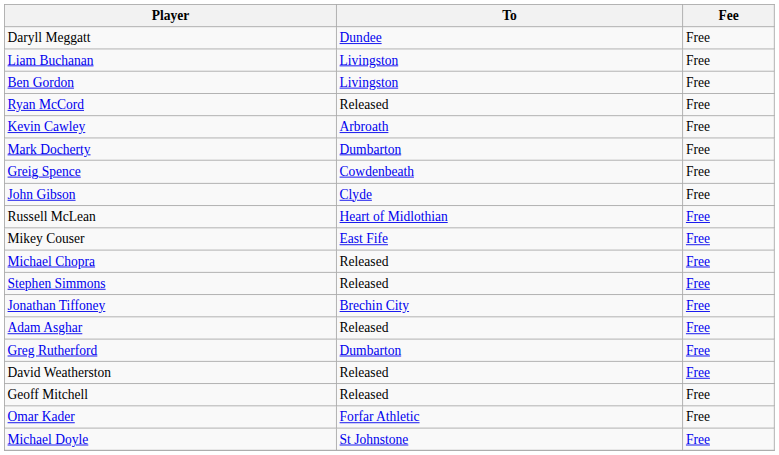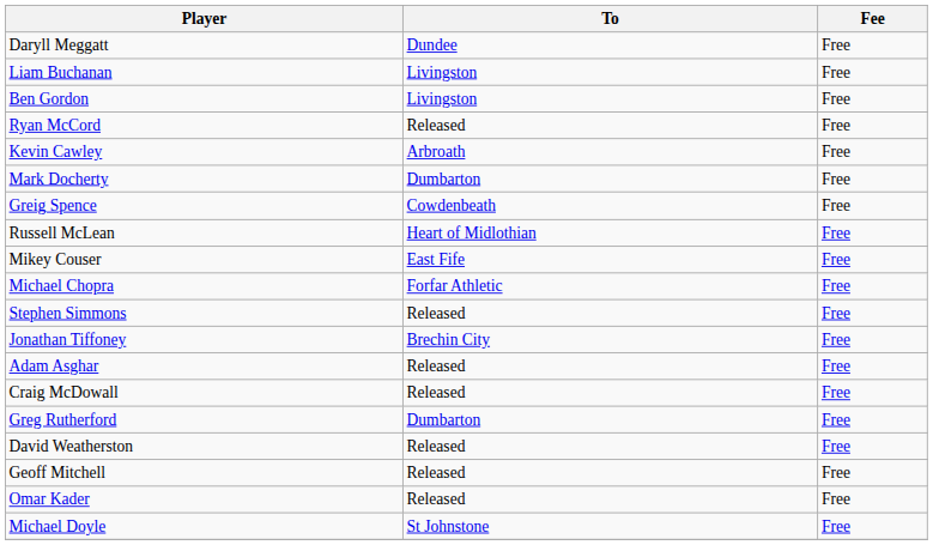 <table class="wikitable" style="text-align:center; font-size:95%;width:98%; text-align:left">
 <tr>
 <th>Player</th>
 <th>To</th>
 <th>Fee</th>
 </tr>
 <tr>
 <td> Daryll Meggatt</td>
 <td> <a href='#'>Dundee</a></td>
 <td>Free</td>
 </tr>
 <tr>
 <td> <a href='#'>Liam Buchanan</a></td>
 <td> <a href='#'>Livingston</a></td>
 <td>Free</td>
 </tr>
 <tr>
 <td> <a href='#'>Ben Gordon</a></td>
 <td> <a href='#'>Livingston</a></td>
 <td>Free</td>
 </tr>
 <tr>
 <td> <a href='#'>Ryan McCord</a></td>
 <td>Released</td>
 <td>Free</td>
 </tr>
 <tr>
 <td> <a href='#'>Kevin Cawley</a></td>
 <td> <a href='#'>Arbroath</a></td>
 <td>Free</td>
 </tr>
 <tr>
 <td> <a href='#'>Mark Docherty</a></td>
 <td> <a href='#'>Dumbarton</a></td>
 <td>Free</td>
 </tr>
 <tr>
 <td> <a href='#'>Greig Spence</a></td>
 <td> <a href='#'>Cowdenbeath</a></td>
 <td>Free</td>
 </tr>
 <tr>
-<td> <a href='#'>John Gibson</a></td>
-<td> <a href='#'>Clyde</a></td>
-<td>Free</td>
-</tr>
-<tr>
 <td> Russell McLean</td>
 <td> <a href='#'>Heart of Midlothian</a></td>
 <td><a href='#'>Free</a></td>
 </tr>
 <tr>
 <td> Mikey Couser</td>
 <td> <a href='#'>East Fife</a></td>
 <td><a href='#'>Free</a></td>
 </tr>
 <tr>
 <td> <a href='#'>Michael Chopra</a></td>
-<td>Released</td>
+<td> <a href='#'>Forfar Athletic</a></td>
 <td><a href='#'>Free</a></td>
 </tr>
 <tr>
 <td> <a href='#'>Stephen Simmons</a></td>
 <td>Released</td>
 <td><a href='#'>Free</a></td>
 </tr>
 <tr>
 <td> <a href='#'>Jonathan Tiffoney</a></td>
 <td> <a href='#'>Brechin City</a></td>
 <td><a href='#'>Free</a></td>
 </tr>
 <tr>
 <td> <a href='#'>Adam Asghar</a></td>
+<td>Released</td>
+<td><a href='#'>Free</a></td>
+</tr>
+<tr>
+<td> Craig McDowall</td>
 <td>Released</td>
 <td><a href='#'>Free</a></td>
 </tr>
 <tr>
 <td> <a href='#'>Greg Rutherford</a></td>
 <td> <a href='#'>Dumbarton</a></td>
 <td><a href='#'>Free</a></td>
 </tr>
 <tr>
 <td> David Weatherston</td>
 <td>Released</td>
 <td><a href='#'>Free</a></td>
 </tr>
 <tr>
 <td> Geoff Mitchell</td>
 <td>Released</td>
 <td>Free</td>
 </tr>
 <tr>
 <td> <a href='#'>Omar Kader</a></td>
-<td> <a href='#'>Forfar Athletic</a></td>
+<td>Released</td>
 <td>Free</td>
 </tr>
 <tr>
 <td> <a href='#'>Michael Doyle</a></td>
 <td> <a href='#'>St Johnstone</a></td>
 <td><a href='#'>Free</a></td>
 </tr>
 <tr>
 </tr>
 </table>
